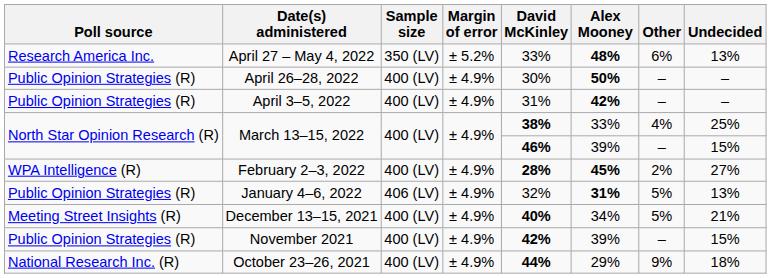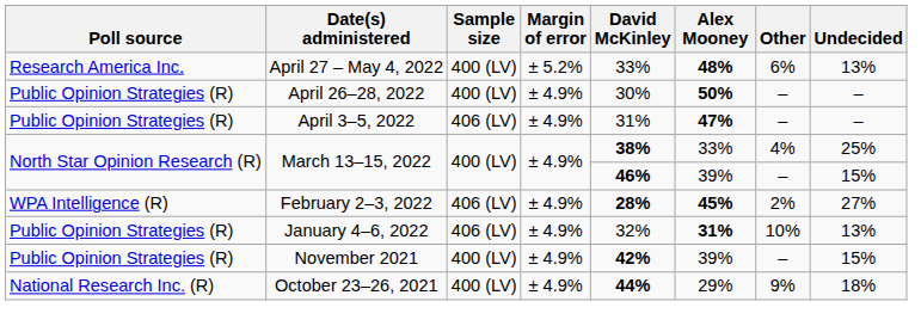 <table class="wikitable" style="font-size:90%;text-align:center;">
 <tr valign=bottom>
 <th>Poll source</th>
 <th>Date(s)<br>administered</th>
 <th>Sample<br>size</th>
 <th>Margin<br>of error</th>
 <th style="width:60px;">David<br>McKinley</th>
 <th style="width:60px;">Alex<br>Mooney</th>
 <th>Other</th>
 <th>Undecided</th>
 </tr>
 <tr>
 <td style="text-align:left;"><a href='#'>Research America Inc.</a></td>
 <td>April 27 – May 4, 2022</td>
-<td>350 (LV)</td>
+<td>400 (LV)</td>
 <td>± 5.2%</td>
 <td>33%</td>
 <td><strong>48%</strong></td>
 <td>6%</td>
 <td>13%</td>
 </tr>
 <tr>
 <td style="text-align:left;"><a href='#'>Public Opinion Strategies</a> (R)</td>
 <td>April 26–28, 2022</td>
 <td>400 (LV)</td>
 <td>± 4.9%</td>
 <td>30%</td>
 <td><strong>50%</strong></td>
 <td>–</td>
 <td>–</td>
 </tr>
 <tr>
 <td style="text-align:left;"><a href='#'>Public Opinion Strategies</a> (R)</td>
 <td>April 3–5, 2022</td>
-<td>400 (LV)</td>
+<td>406 (LV)</td>
 <td>± 4.9%</td>
 <td>31%</td>
-<td><strong>42%</strong></td>
+<td><strong>47%</strong></td>
 <td>–</td>
 <td>–</td>
 </tr>
 <tr>
 <td style="text-align:left;" rowspan="2"><a href='#'>North Star Opinion Research</a> (R)</td>
 <td rowspan="2">March 13–15, 2022</td>
 <td rowspan="2">400 (LV)</td>
 <td rowspan="2">± 4.9%</td>
 <td><strong>38%</strong></td>
 <td>33%</td>
 <td>4%</td>
 <td>25%</td>
 </tr>
 <tr>
 <td><strong>46%</strong></td>
 <td>39%</td>
 <td>–</td>
 <td>15%</td>
 </tr>
 <tr>
 <td style="text-align:left;"><a href='#'>WPA Intelligence</a> (R)</td>
 <td>February 2–3, 2022</td>
-<td>400 (LV)</td>
+<td>406 (LV)</td>
 <td>± 4.9%</td>
 <td><strong>28%</strong></td>
 <td><strong>45%</strong></td>
 <td>2%</td>
 <td>27%</td>
 </tr>
 <tr>
 <td style="text-align:left;"><a href='#'>Public Opinion Strategies</a> (R)</td>
 <td>January 4–6, 2022</td>
 <td>406 (LV)</td>
 <td>± 4.9%</td>
 <td>32%</td>
 <td><strong>31%</strong></td>
-<td>5%</td>
+<td>10%</td>
 <td>13%</td>
-</tr>
-<tr>
-<td style="text-align:left;"><a href='#'>Meeting Street Insights</a> (R)</td>
-<td>December 13–15, 2021</td>
-<td>400 (LV)</td>
-<td>± 4.9%</td>
-<td><strong>40%</strong></td>
-<td>34%</td>
-<td>5%</td>
-<td>21%</td>
 </tr>
 <tr>
 <td style="text-align:left;"><a href='#'>Public Opinion Strategies</a> (R)</td>
 <td>November 2021</td>
 <td>400 (LV)</td>
 <td>± 4.9%</td>
 <td><strong>42%</strong></td>
 <td>39%</td>
 <td>–</td>
 <td>15%</td>
 </tr>
 <tr>
 <td style="text-align:left;"><a href='#'>National Research Inc.</a> (R)</td>
 <td>October 23–26, 2021</td>
 <td>400 (LV)</td>
 <td>± 4.9%</td>
 <td><strong>44%</strong></td>
 <td>29%</td>
 <td>9%</td>
 <td>18%</td>
 </tr>
 </table>
